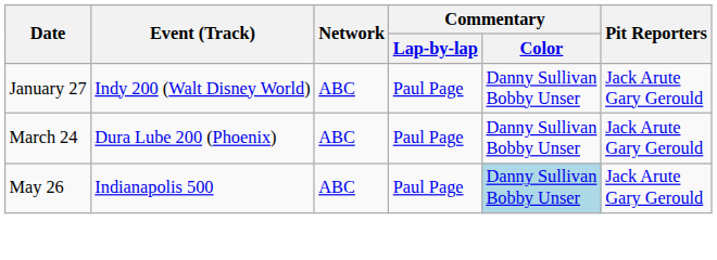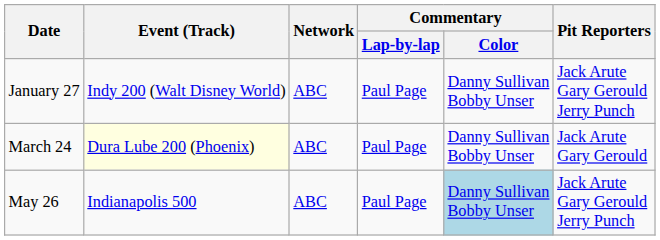 <table class="wikitable" style="font-size: 85%;">
 <tr>
 <th rowspan=2>Date</th>
 <th rowspan=2>Event (Track)</th>
 <th rowspan=2>Network</th>
 <th colspan=2>Commentary</th>
 <th rowspan=2>Pit Reporters</th>
 </tr>
 <tr>
 <th><a href='#'>Lap-by-lap</a></th>
 <th><a href='#'>Color</a></th>
 </tr>
 <tr>
 <td>January 27</td>
 <td><a href='#'>Indy 200</a> (<a href='#'>Walt Disney World</a>)</td>
 <td><a href='#'>ABC</a></td>
 <td><a href='#'>Paul Page</a></td>
 <td><a href='#'>Danny Sullivan</a><br><a href='#'>Bobby Unser</a></td>
-<td><a href='#'>Jack Arute</a><br><a href='#'>Gary Gerould</a></td>
+<td><a href='#'>Jack Arute</a><br><a href='#'>Gary Gerould</a><br><a href='#'>Jerry Punch</a></td>
 </tr>
 <tr>
 <td>March 24</td>
-<td><a href='#'>Dura Lube 200</a> (<a href='#'>Phoenix</a>)</td>
+<td style="background: lightyellow;"><a href='#'>Dura Lube 200</a> (<a href='#'>Phoenix</a>)</td>
 <td><a href='#'>ABC</a></td>
 <td><a href='#'>Paul Page</a></td>
 <td><a href='#'>Danny Sullivan</a><br><a href='#'>Bobby Unser</a></td>
 <td><a href='#'>Jack Arute</a><br><a href='#'>Gary Gerould</a></td>
 </tr>
 <tr>
 <td>May 26</td>
 <td><a href='#'>Indianapolis 500</a></td>
 <td><a href='#'>ABC</a></td>
 <td><a href='#'>Paul Page</a></td>
 <td style="background: lightblue;"><a href='#'>Danny Sullivan</a><br><a href='#'>Bobby Unser</a></td>
-<td><a href='#'>Jack Arute</a><br><a href='#'>Gary Gerould</a></td>
+<td><a href='#'>Jack Arute</a><br><a href='#'>Gary Gerould</a><br><a href='#'>Jerry Punch</a></td>
 </tr>
 </table>
